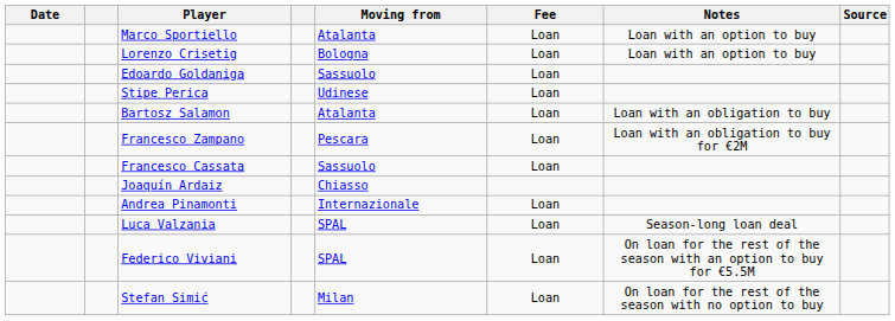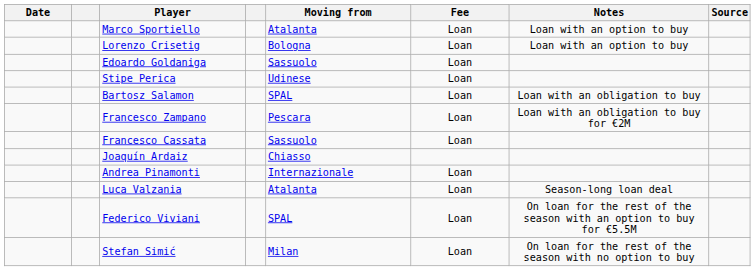 <table class="wikitable sortable">
 <tr>
 <th style="width:80px;">Date</th>
 <th style="width:30px;"></th>
 <th style="width:180px;">Player</th>
 <th style="width:20px;"></th>
 <th style="width:180px;">Moving from</th>
 <th style="width:120px;" class="unsortable">Fee</th>
 <th style="width:250px;" class="unsortable">Notes</th>
 <th style="width:20px;">Source</th>
 </tr>
 <tr>
 <td></td>
 <td align=center></td>
 <td> <a href='#'>Marco Sportiello</a></td>
 <td align=center></td>
 <td> <a href='#'>Atalanta</a></td>
 <td align=center>Loan</td>
 <td align=center>Loan with an option to buy</td>
 <td></td>
 </tr>
 <tr>
 <td></td>
 <td align=center></td>
 <td> <a href='#'>Lorenzo Crisetig</a></td>
 <td align=center></td>
 <td> <a href='#'>Bologna</a></td>
 <td align=center>Loan</td>
 <td align=center>Loan with an option to buy</td>
 <td></td>
 </tr>
 <tr>
 <td></td>
 <td align=center></td>
 <td> <a href='#'>Edoardo Goldaniga</a></td>
 <td align=center></td>
 <td> <a href='#'>Sassuolo</a></td>
 <td align=center>Loan</td>
 <td align=center></td>
 <td></td>
 </tr>
 <tr>
 <td></td>
 <td align=center></td>
 <td> <a href='#'>Stipe Perica</a></td>
 <td align=center></td>
 <td> <a href='#'>Udinese</a></td>
 <td align=center>Loan</td>
 <td align=center></td>
 <td></td>
 </tr>
 <tr>
 <td></td>
 <td align=center></td>
 <td> <a href='#'>Bartosz Salamon</a></td>
 <td align=center></td>
-<td> <a href='#'>Atalanta</a></td>
+<td> <a href='#'>SPAL</a></td>
 <td align=center>Loan</td>
 <td align=center>Loan with an obligation to buy</td>
 <td></td>
 </tr>
 <tr>
 <td></td>
 <td align=center></td>
 <td> <a href='#'>Francesco Zampano</a></td>
 <td align=center></td>
 <td> <a href='#'>Pescara</a></td>
 <td align=center>Loan</td>
 <td align=center>Loan with an obligation to buy for €2M</td>
 <td></td>
 </tr>
 <tr>
 <td></td>
 <td align=center></td>
 <td> <a href='#'>Francesco Cassata</a></td>
 <td align=center></td>
 <td> <a href='#'>Sassuolo</a></td>
 <td align=center>Loan</td>
 <td align=center></td>
 <td></td>
 </tr>
 <tr>
 <td></td>
 <td align=center></td>
 <td> <a href='#'>Joaquín Ardaiz</a></td>
 <td align=center></td>
 <td> <a href='#'>Chiasso</a></td>
 <td align=center></td>
 <td align=center></td>
 <td></td>
 </tr>
 <tr>
 <td></td>
 <td align=center></td>
 <td> <a href='#'>Andrea Pinamonti</a></td>
 <td align=center></td>
 <td> <a href='#'>Internazionale</a></td>
 <td align=center>Loan</td>
 <td align=center></td>
 <td></td>
 </tr>
 <tr>
 <td></td>
 <td align=center></td>
 <td> <a href='#'>Luca Valzania</a></td>
 <td align=center></td>
-<td> <a href='#'>SPAL</a></td>
+<td> <a href='#'>Atalanta</a></td>
 <td align=center>Loan</td>
 <td align=center>Season-long loan deal</td>
 <td></td>
 </tr>
 <tr>
 <td></td>
 <td align=center></td>
 <td> <a href='#'>Federico Viviani</a></td>
 <td align=center></td>
 <td> <a href='#'>SPAL</a></td>
 <td align=center>Loan</td>
 <td align=center>On loan for the rest of the season with an option to buy for €5.5M</td>
 <td></td>
 </tr>
 <tr>
 <td></td>
 <td align=center></td>
 <td> <a href='#'>Stefan Simić</a></td>
 <td align=center></td>
 <td> <a href='#'>Milan</a></td>
 <td align=center>Loan</td>
 <td align=center>On loan for the rest of the season with no option to buy</td>
 <td></td>
 </tr>
 </table>
